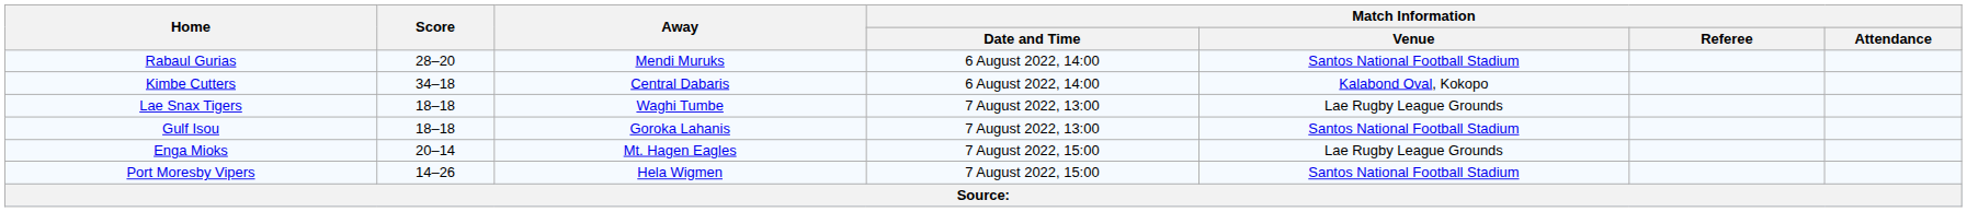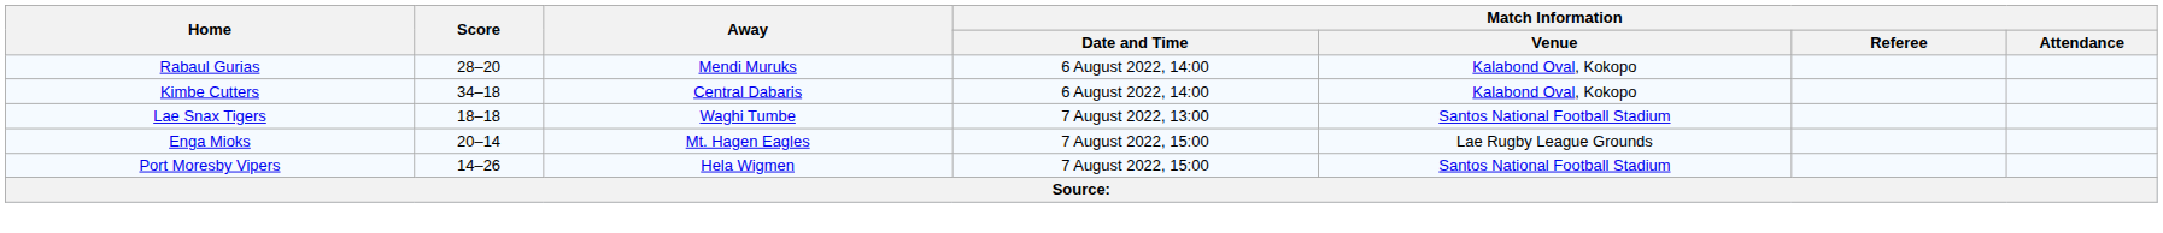 <table class="wikitable" width="100%" style="border-collapse:collapse; font-size:90%; text-align:center;">
 <tr>
 <th rowspan="2" width="19%">Home</th>
 <th rowspan="2" width="6%">Score</th>
 <th rowspan="2" width="19%">Away</th>
 <th colspan="4">Match Information</th>
 </tr>
 <tr bgcolor="#CCCCCC">
 <th width="17%">Date and Time</th>
 <th width="22%">Venue</th>
 <th width="10%">Referee</th>
 <th width="7%">Attendance</th>
 </tr>
 <tr bgcolor="#F5FAFF">
 <td><a href='#'>Rabaul Gurias</a></td>
 <td>28–20</td>
 <td><a href='#'>Mendi Muruks</a></td>
 <td>6 August 2022, 14:00</td>
-<td><a href='#'>Santos National Football Stadium</a></td>
+<td><a href='#'>Kalabond Oval</a>, Kokopo</td>
 <td></td>
 <td></td>
 </tr>
 <tr bgcolor="#F5FAFF">
 <td> <a href='#'>Kimbe Cutters</a></td>
 <td>34–18</td>
 <td><a href='#'>Central Dabaris</a></td>
 <td>6 August 2022, 14:00</td>
 <td><a href='#'>Kalabond Oval</a>, Kokopo</td>
 <td></td>
 <td></td>
 </tr>
 <tr bgcolor="#F5FAFF">
 <td> <a href='#'>Lae Snax Tigers</a></td>
 <td>18–18</td>
 <td><a href='#'>Waghi Tumbe</a></td>
-<td>7 August 2022, 13:00</td>
-<td>Lae Rugby League Grounds</td>
-<td></td>
-<td></td>
-</tr>
-<tr bgcolor="#F5FAFF">
-<td><a href='#'>Gulf Isou</a></td>
-<td>18–18</td>
-<td><a href='#'>Goroka Lahanis</a></td>
 <td>7 August 2022, 13:00</td>
 <td><a href='#'>Santos National Football Stadium</a></td>
 <td></td>
 <td></td>
 </tr>
 <tr bgcolor="#F5FAFF">
 <td><a href='#'>Enga Mioks</a></td>
 <td>20–14</td>
 <td><a href='#'>Mt. Hagen Eagles</a></td>
 <td>7 August 2022, 15:00</td>
 <td>Lae Rugby League Grounds</td>
 <td></td>
 <td></td>
 </tr>
 <tr bgcolor="#F5FAFF">
 <td> <a href='#'>Port Moresby Vipers</a></td>
 <td>14–26</td>
 <td><a href='#'>Hela Wigmen</a></td>
 <td>7 August 2022, 15:00</td>
 <td><a href='#'>Santos National Football Stadium</a></td>
 <td></td>
 <td></td>
 </tr>
 <tr bgcolor="#C1D8FF">
 <th colspan="7">Source:</th>
 </tr>
 </table>
